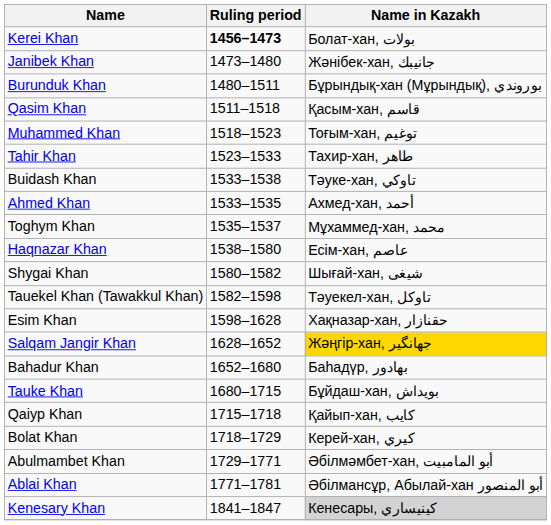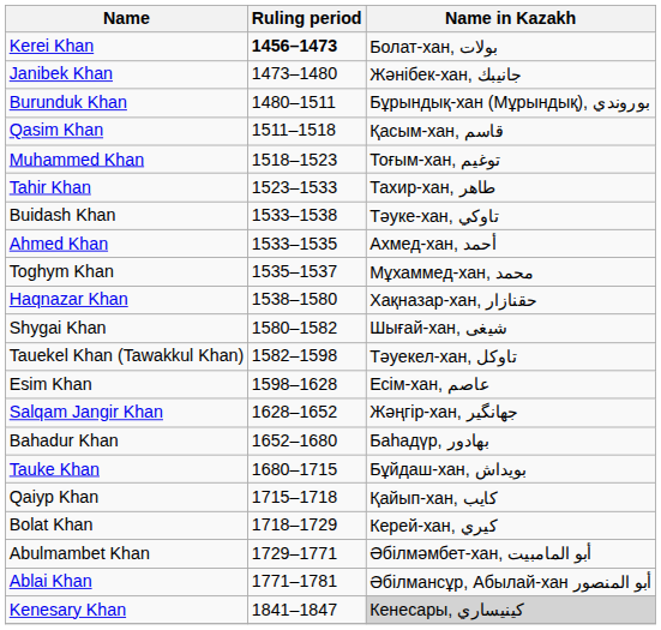 <table class="wikitable">
 <tr>
 <th>Name</th>
 <th>Ruling period</th>
 <th>Name in Kazakh</th>
 </tr>
 <tr>
 <td><a href='#'>Kerei Khan</a></td>
 <td><strong>1456–1473</strong></td>
 <td>Болат-хан, بولات</td>
 </tr>
 <tr>
 <td><a href='#'>Janibek Khan</a></td>
 <td>1473–1480</td>
 <td>Жәнібек-хан, جانيبك</td>
 </tr>
 <tr>
 <td><a href='#'>Burunduk Khan</a></td>
 <td>1480–1511</td>
 <td>Бұрындық-хан (Мұрындық), بوروندي</td>
 </tr>
 <tr>
 <td><a href='#'>Qasim Khan</a></td>
 <td>1511–1518</td>
 <td>Қасым-хан, قاسم</td>
 </tr>
 <tr>
 <td><a href='#'>Muhammed Khan</a></td>
 <td>1518–1523</td>
 <td>Тоғым-хан, توغيم</td>
 </tr>
 <tr>
 <td><a href='#'>Tahir Khan</a></td>
 <td>1523–1533</td>
 <td>Тахир-хан, طاهر</td>
 </tr>
 <tr>
 <td>Buidash Khan</td>
 <td>1533–1538</td>
 <td>Тәуке-хан, تاوكي</td>
 </tr>
 <tr>
 <td><a href='#'>Ahmed Khan</a></td>
 <td>1533–1535</td>
 <td>Ахмед-хан, أحمد</td>
 </tr>
 <tr>
 <td>Toghym Khan</td>
 <td>1535–1537</td>
 <td>Мұхаммед-хан, محمد</td>
 </tr>
 <tr>
 <td><a href='#'>Haqnazar Khan</a></td>
 <td>1538–1580</td>
-<td>Есім-хан, عاصم</td>
+<td>Хақназар-хан, حقنازار</td>
 </tr>
 <tr>
 <td>Shygai Khan</td>
 <td>1580–1582</td>
 <td>Шығай-хан, شیغی</td>
 </tr>
 <tr>
 <td>Tauekel Khan (Tawakkul Khan)</td>
 <td>1582–1598</td>
 <td>Тәуекел-хан, تاوکل</td>
 </tr>
 <tr>
 <td>Esim Khan</td>
 <td>1598–1628</td>
-<td>Хақназар-хан, حقنازار</td>
+<td>Есім-хан, عاصم</td>
 </tr>
 <tr>
 <td><a href='#'>Salqam Jangir Khan</a></td>
 <td>1628–1652</td>
-<td style="background: gold;">Жәңгір-хан, جهانگیر</td>
+<td>Жәңгір-хан, جهانگیر</td>
 </tr>
 <tr>
 <td>Bahadur Khan</td>
 <td>1652–1680</td>
 <td>Баһадүр, بهادور</td>
 </tr>
 <tr>
 <td><a href='#'>Tauke Khan</a></td>
 <td>1680–1715</td>
 <td>Бұйдаш-хан, بويداش</td>
 </tr>
 <tr>
 <td>Qaiyp Khan</td>
 <td>1715–1718</td>
 <td>Қайып-хан, كايب</td>
 </tr>
 <tr>
 <td>Bolat Khan</td>
 <td>1718–1729</td>
 <td>Керей-хан, كيري</td>
 </tr>
 <tr>
 <td>Abulmambet Khan</td>
 <td>1729–1771</td>
 <td>Әбілмәмбет-хан, أبو المامبيت</td>
 </tr>
 <tr>
 <td><a href='#'>Ablai Khan</a></td>
 <td>1771–1781</td>
 <td>Әбілмансұр, Абылай-хан أبو المنصور</td>
 </tr>
 <tr>
 <td><a href='#'>Kenesary Khan</a></td>
 <td>1841–1847</td>
 <td style="background: lightgrey;">Кенесары, كينيساري</td>
 </tr>
 <tr>
 </tr>
 </table>
